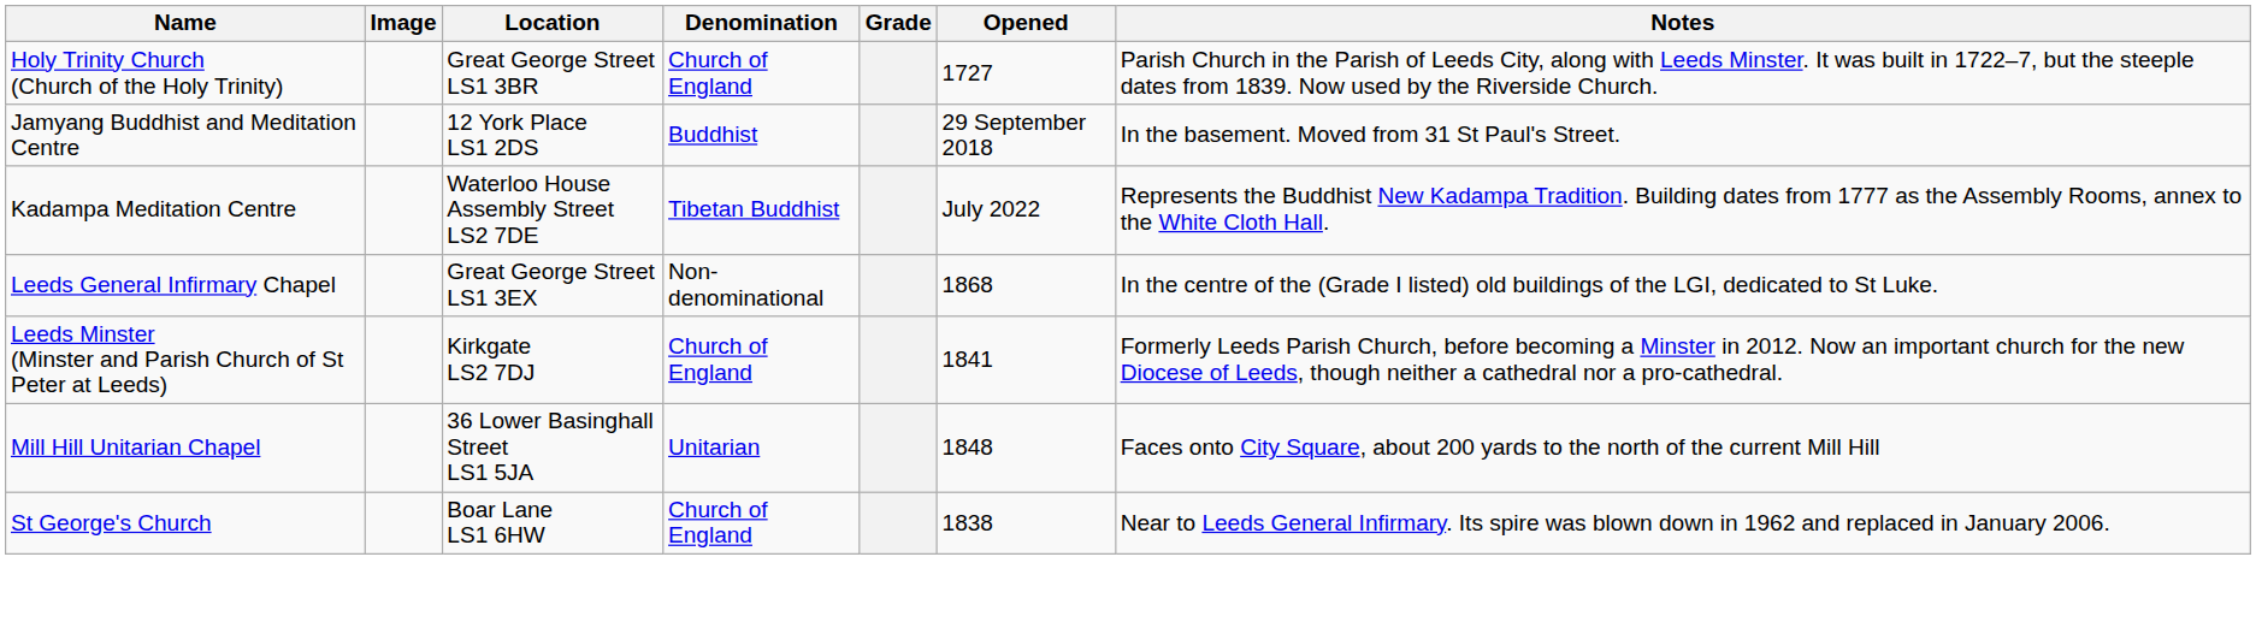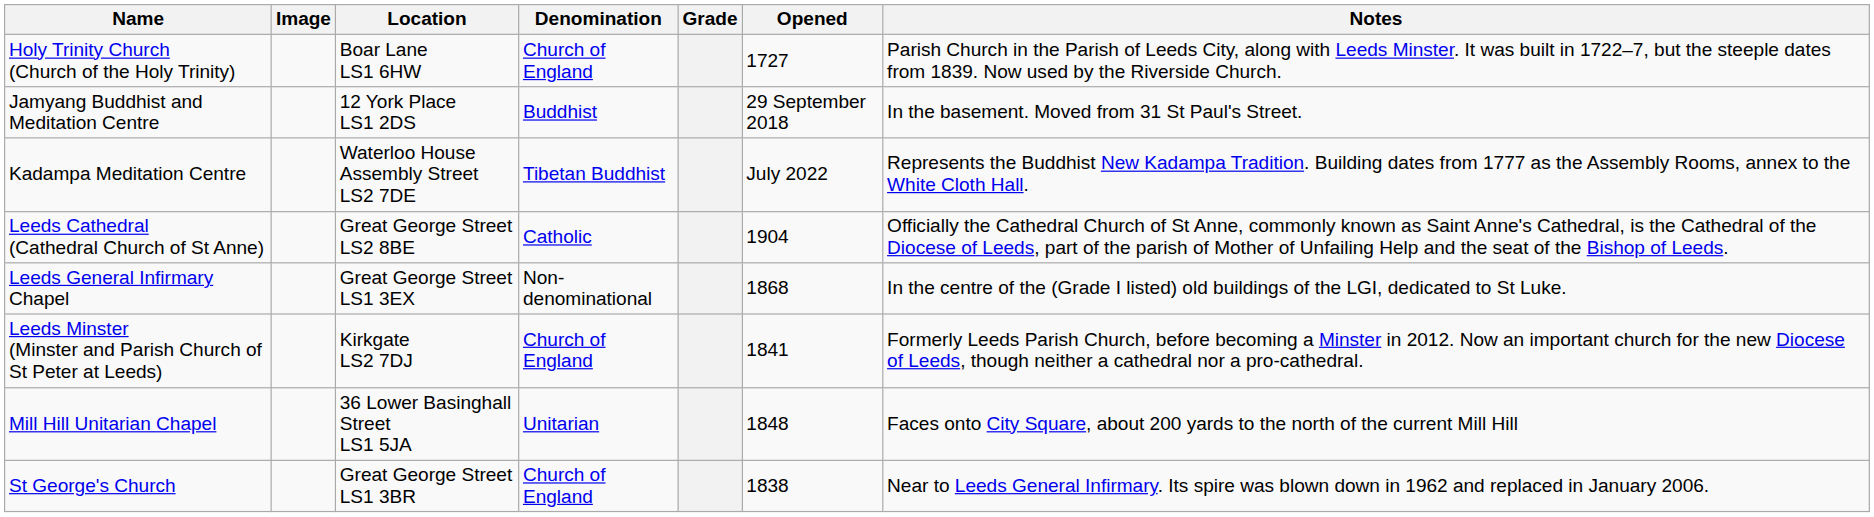 <table class="wikitable sortable">
 <tr>
 <th>Name</th>
 <th class="unsortable">Image</th>
 <th>Location</th>
 <th>Denomination</th>
 <th>Grade</th>
 <th>Opened</th>
 <th class="unsortable">Notes</th>
 </tr>
 <tr>
 <td><a href='#'>Holy Trinity Church</a><br>(Church of the Holy Trinity)</td>
 <td></td>
-<td>Great George Street<br>LS1 3BR</td>
+<td>Boar Lane<br>LS1 6HW</td>
 <td><a href='#'>Church of England</a></td>
 <th></th>
 <td>1727</td>
 <td>Parish Church in the Parish of Leeds City, along with <a href='#'>Leeds Minster</a>. It was built in 1722–7, but the steeple dates from 1839. Now used by the Riverside Church.</td>
 </tr>
 <tr>
 <td>Jamyang Buddhist and Meditation Centre</td>
 <td></td>
 <td>12 York Place<br>LS1 2DS</td>
 <td><a href='#'>Buddhist</a></td>
 <th></th>
 <td>29 September 2018</td>
 <td>In the basement. Moved from 31 St Paul's Street.</td>
 </tr>
 <tr>
 <td>Kadampa Meditation Centre</td>
 <td></td>
 <td>Waterloo House<br>Assembly Street<br> LS2 7DE</td>
 <td><a href='#'>Tibetan Buddhist</a></td>
 <th></th>
 <td>July 2022</td>
 <td>Represents the Buddhist <a href='#'>New Kadampa Tradition</a>. Building dates from 1777 as the Assembly Rooms, annex to the <a href='#'>White Cloth Hall</a>.</td>
+</tr>
+<tr>
+<td><a href='#'>Leeds Cathedral</a><br>(Cathedral Church of St Anne)</td>
+<td></td>
+<td>Great George Street LS2 8BE</td>
+<td><a href='#'>Catholic</a></td>
+<th></th>
+<td>1904</td>
+<td>Officially the Cathedral Church of St Anne, commonly known as Saint Anne's Cathedral, is the Cathedral of the <a href='#'>Diocese of Leeds</a>, part of the parish of Mother of Unfailing Help and the seat of the <a href='#'>Bishop of Leeds</a>.</td>
 </tr>
 <tr>
 <td><a href='#'>Leeds General Infirmary</a> Chapel </td>
 <td></td>
 <td>Great George Street<br>LS1 3EX</td>
 <td>Non-denominational</td>
 <th></th>
 <td>1868</td>
 <td>In the centre of the (Grade I listed) old buildings of the LGI, dedicated to St Luke.</td>
 </tr>
 <tr>
 <td><a href='#'>Leeds Minster</a><br>(Minster and Parish Church of St Peter at Leeds)</td>
 <td></td>
 <td>Kirkgate<br>LS2 7DJ</td>
 <td><a href='#'>Church of England</a></td>
 <th></th>
 <td>1841</td>
 <td>Formerly Leeds Parish Church, before becoming a <a href='#'>Minster</a> in 2012. Now an important church for the new <a href='#'>Diocese of Leeds</a>, though neither a cathedral nor a pro-cathedral.</td>
 </tr>
 <tr>
 <td><a href='#'>Mill Hill Unitarian Chapel</a></td>
 <td></td>
 <td>36 Lower Basinghall Street<br>LS1 5JA</td>
 <td><a href='#'>Unitarian</a></td>
 <th></th>
 <td>1848</td>
 <td>Faces onto <a href='#'>City Square</a>, about 200 yards to the north of the current Mill Hill</td>
 </tr>
 <tr>
 <td><a href='#'>St George's Church</a></td>
 <td></td>
-<td>Boar Lane<br>LS1 6HW</td>
+<td>Great George Street<br>LS1 3BR</td>
 <td><a href='#'>Church of England</a></td>
 <th></th>
 <td>1838</td>
 <td>Near to <a href='#'>Leeds General Infirmary</a>. Its spire was blown down in 1962 and replaced in January 2006.</td>
 </tr>
 </table>
